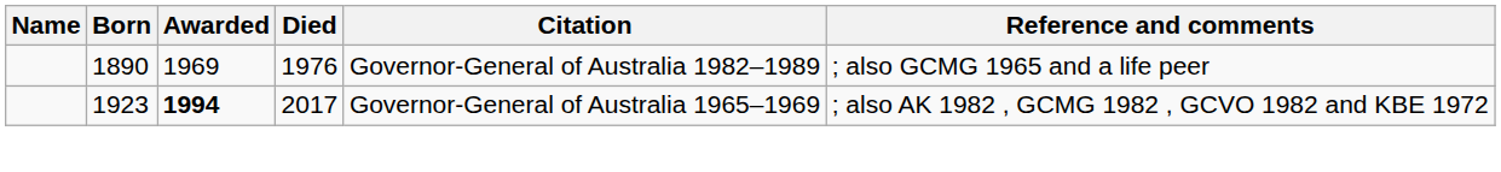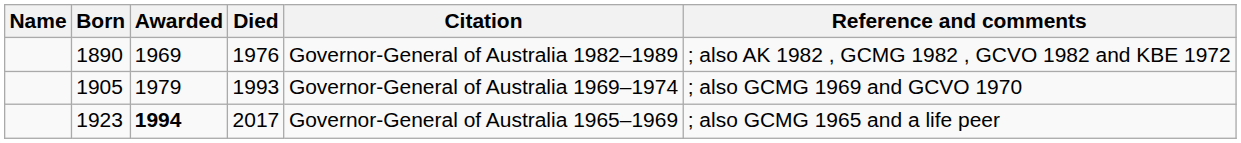 <table class="wikitable sortable" style="text-align: left">
 <tr>
 <th>Name</th>
 <th>Born</th>
 <th>Awarded</th>
 <th>Died</th>
 <th>Citation</th>
 <th>Reference and comments</th>
 </tr>
 <tr>
 <td></td>
 <td>1890</td>
 <td>1969</td>
 <td>1976</td>
 <td>Governor-General of Australia 1982–1989</td>
-<td>; also GCMG 1965  and a life peer</td>
+<td>; also AK 1982 , GCMG 1982 , GCVO 1982  and KBE 1972 </td>
+</tr>
+<tr>
+<td></td>
+<td>1905</td>
+<td>1979</td>
+<td>1993</td>
+<td>Governor-General of Australia 1969–1974</td>
+<td>; also GCMG 1969  and GCVO 1970 </td>
 </tr>
 <tr>
 <td></td>
 <td>1923</td>
 <td><strong>1994</strong></td>
 <td>2017</td>
 <td>Governor-General of Australia 1965–1969</td>
-<td>; also AK 1982 , GCMG 1982 , GCVO 1982  and KBE 1972 </td>
+<td>; also GCMG 1965  and a life peer</td>
 </tr>
 </table>
